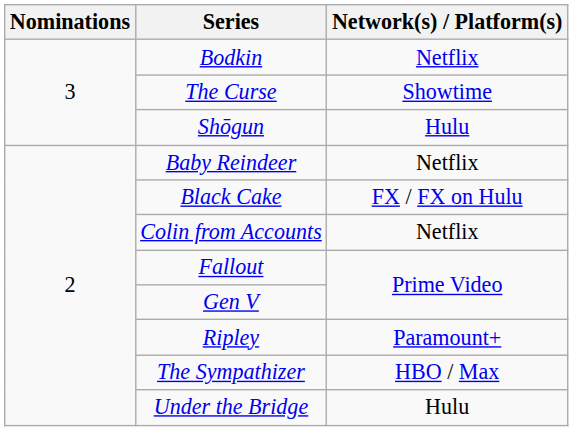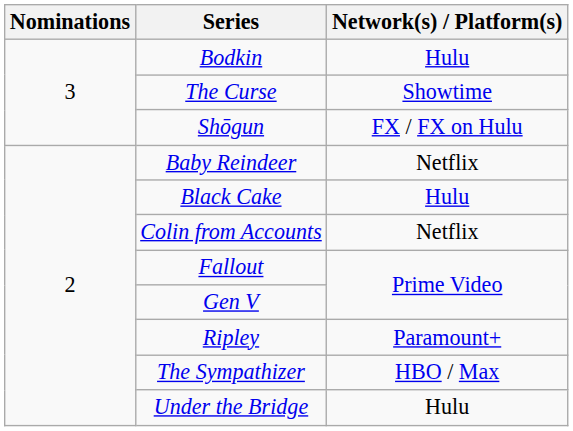 <table class="wikitable" style="text-align:center;">
 <tr>
 <th scope="col">Nominations</th>
 <th scope="col">Series</th>
 <th scope="col">Network(s) / Platform(s)</th>
 </tr>
 <tr>
 <td rowspan="3">3</td>
 <td><em><a href='#'>Bodkin</a></em></td>
-<td><a href='#'>Netflix</a></td>
+<td><a href='#'>Hulu</a></td>
 </tr>
 <tr>
 <td><em><a href='#'>The Curse</a></em></td>
 <td><a href='#'>Showtime</a></td>
 </tr>
 <tr>
 <td><em><a href='#'>Shōgun</a></em></td>
-<td><a href='#'>Hulu</a></td>
+<td><a href='#'>FX</a> / <a href='#'>FX on Hulu</a></td>
 </tr>
 <tr>
 <td rowspan="8">2</td>
 <td><em><a href='#'>Baby Reindeer</a></em></td>
 <td>Netflix</td>
 </tr>
 <tr>
 <td><em><a href='#'>Black Cake</a></em></td>
-<td><a href='#'>FX</a> / <a href='#'>FX on Hulu</a></td>
+<td><a href='#'>Hulu</a></td>
 </tr>
 <tr>
 <td><em><a href='#'>Colin from Accounts</a></em></td>
 <td>Netflix</td>
 </tr>
 <tr>
 <td><em><a href='#'>Fallout</a></em></td>
 <td rowspan="2"><a href='#'>Prime Video</a></td>
 </tr>
 <tr>
 <td><em><a href='#'>Gen V</a></em></td>
 </tr>
 <tr>
 <td><em><a href='#'>Ripley</a></em></td>
 <td><a href='#'>Paramount+</a></td>
 </tr>
 <tr>
 <td><em><a href='#'>The Sympathizer</a></em></td>
 <td><a href='#'>HBO</a> / <a href='#'>Max</a></td>
 </tr>
 <tr>
 <td><em><a href='#'>Under the Bridge</a></em></td>
 <td>Hulu</td>
 </tr>
 </table>
